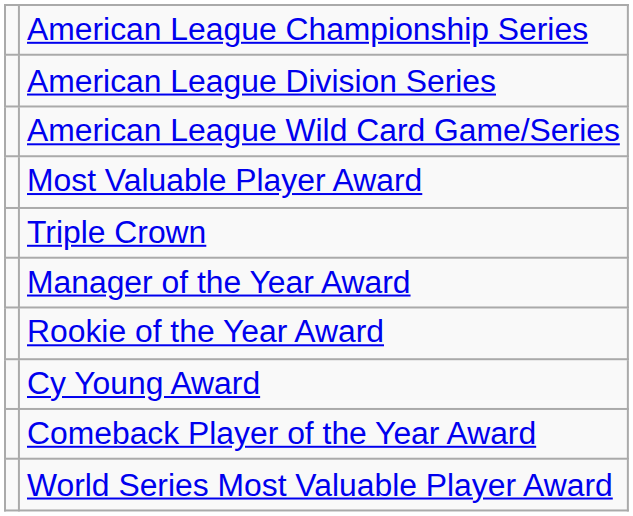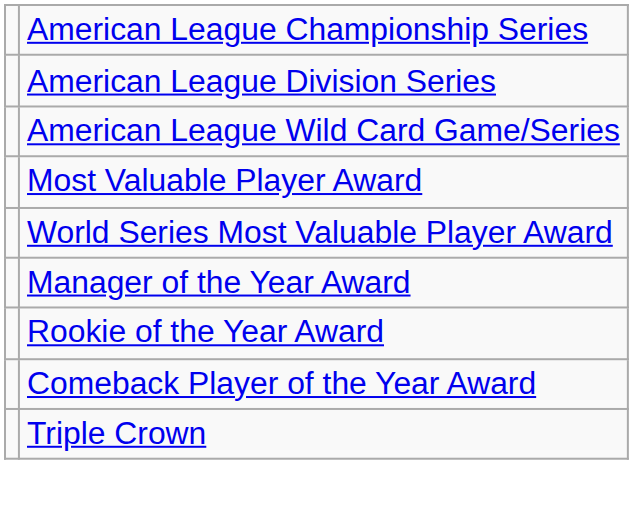 <table class="wikitable">
 <tr>
 <td></td>
 <td><a href='#'>American League Championship Series</a></td>
 </tr>
 <tr>
 <td></td>
 <td><a href='#'>American League Division Series</a></td>
 </tr>
 <tr>
 <td></td>
 <td><a href='#'>American League Wild Card Game/Series</a></td>
 </tr>
 <tr>
 <td></td>
 <td><a href='#'>Most Valuable Player Award</a></td>
 </tr>
 <tr>
 <td></td>
-<td><a href='#'>Triple Crown</a></td>
+<td><a href='#'>World Series Most Valuable Player Award</a></td>
 </tr>
 <tr>
 <td></td>
 <td><a href='#'>Manager of the Year Award</a></td>
 </tr>
 <tr>
 <td></td>
 <td><a href='#'>Rookie of the Year Award</a></td>
 </tr>
 <tr>
 <td></td>
-<td><a href='#'>Cy Young Award</a></td>
-</tr>
-<tr>
-<td></td>
 <td><a href='#'>Comeback Player of the Year Award</a></td>
 </tr>
 <tr>
 <td></td>
-<td><a href='#'>World Series Most Valuable Player Award</a></td>
+<td><a href='#'>Triple Crown</a></td>
 </tr>
 </table>
